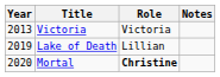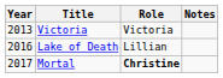 <table class="wikitable sortable">
 <tr>
 <th>Year</th>
 <th>Title</th>
 <th>Role</th>
 <th>Notes</th>
 </tr>
 <tr>
 <td>2013</td>
 <td><a href='#'>Victoria</a></td>
 <td>Victoria</td>
 <td></td>
 </tr>
 <tr>
-<td>2019</td>
+<td>2016</td>
 <td><a href='#'>Lake of Death</a></td>
 <td>Lillian</td>
 <td></td>
 </tr>
 <tr>
-<td>2020</td>
+<td>2017</td>
 <td><a href='#'>Mortal</a></td>
 <td><strong>Christine</strong></td>
 </tr>
 </table>
